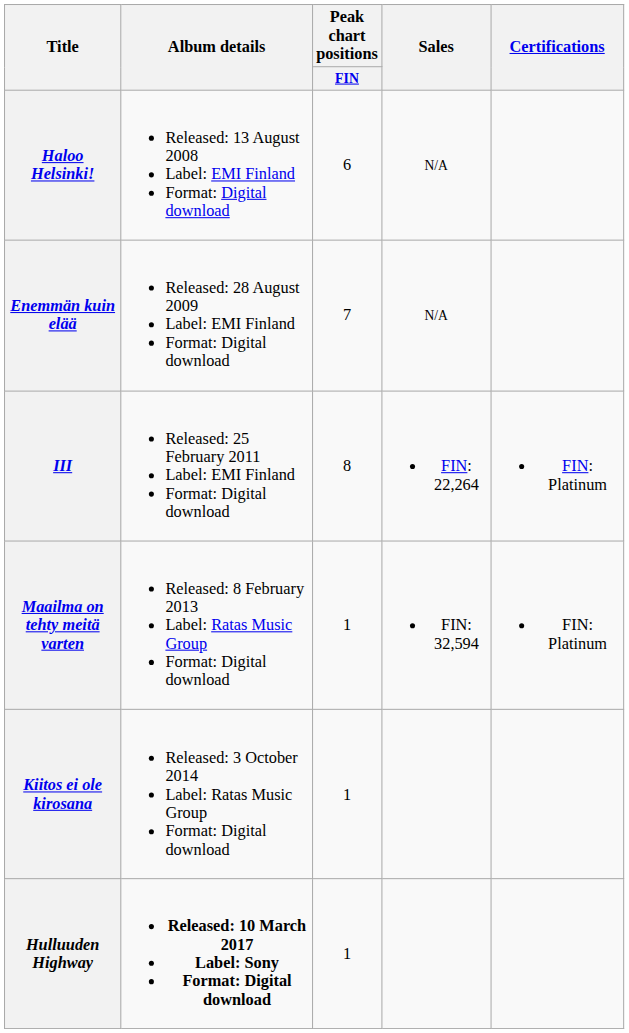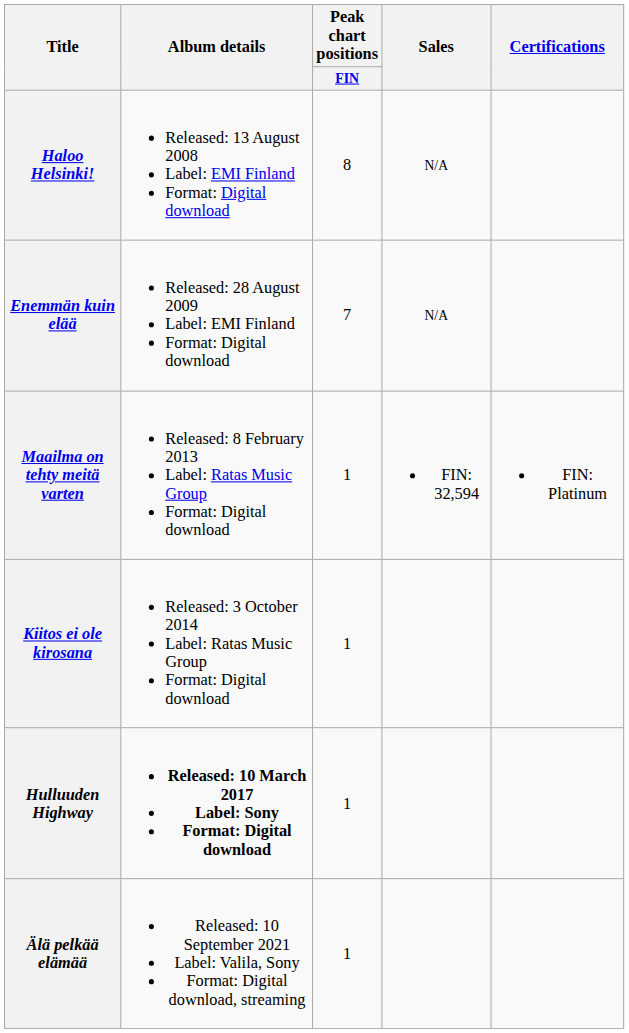 <table class="wikitable plainrowheaders" style="text-align:center;">
 <tr>
 <th rowspan="2" width="130">Title</th>
 <th rowspan="2" width="230">Album details</th>
 <th colspan="1" width="50">Peak chart positions</th>
 <th rowspan="2" width="110">Sales<br></th>
 <th rowspan="2" width="140"><a href='#'>Certifications</a><br></th>
 </tr>
 <tr>
 <th style="width:3em;font-size:85%"><a href='#'>FIN</a><br></th>
 </tr>
 <tr>
 <th scope="row"><em><a href='#'>Haloo Helsinki!</a></em></th>
 <td align=left><br><ul><li>Released: 13 August 2008</li><li>Label: <a href='#'>EMI Finland</a></li><li>Format: <a href='#'>Digital download</a></li></ul></td>
-<td>6</td>
+<td>8</td>
 <td><small>N/A</small></td>
 <td></td>
 </tr>
 <tr>
 <th scope="row"><em><a href='#'>Enemmän kuin elää</a></em></th>
 <td align=left><br><ul><li>Released: 28 August 2009</li><li>Label: EMI Finland</li><li>Format: Digital download</li></ul></td>
 <td>7</td>
 <td><small>N/A</small></td>
 <td></td>
-</tr>
-<tr>
-<th scope="row"><em><a href='#'>III</a></em></th>
-<td align=left><br><ul><li>Released: 25 February 2011</li><li>Label: EMI Finland</li><li>Format: Digital download</li></ul></td>
-<td>8</td>
-<td><br><ul><li><a href='#'>FIN</a>: 22,264</li></ul></td>
-<td><br><ul><li><a href='#'>FIN</a>: Platinum</li></ul></td>
 </tr>
 <tr>
 <th scope="row"><em><a href='#'>Maailma on tehty meitä varten</a></em></th>
 <td align=left><br><ul><li>Released: 8 February 2013</li><li>Label: <a href='#'>Ratas Music Group</a></li><li>Format: Digital download</li></ul></td>
 <td>1</td>
 <td><br><ul><li>FIN: 32,594</li></ul></td>
 <td><br><ul><li>FIN: Platinum</li></ul></td>
 </tr>
 <tr>
 <th scope="row"><em><a href='#'>Kiitos ei ole kirosana</a></em></th>
 <td align=left><br><ul><li>Released: 3 October 2014</li><li>Label: Ratas Music Group</li><li>Format: Digital download</li></ul></td>
 <td>1</td>
 <td align="center"></td>
 <td align="center"></td>
 </tr>
 <tr>
 <th scope="row"><em>Hulluuden Highway</em></th>
 <td><strong><br><ul><li>Released: 10 March 2017</li><li>Label: Sony</li><li>Format: Digital download</li></ul></strong></td>
 <td>1</td>
 <td></td>
 <td></td>
 </tr>
+<tr>
+<th scope="row"><em>Älä pelkää elämää</em></th>
+<td><br><ul><li>Released: 10 September 2021</li><li>Label: Valila, Sony</li><li>Format: Digital download, streaming</li></ul></td>
+<td>1<br></td>
+<td></td>
+<td></td>
+</tr>
 </table>
